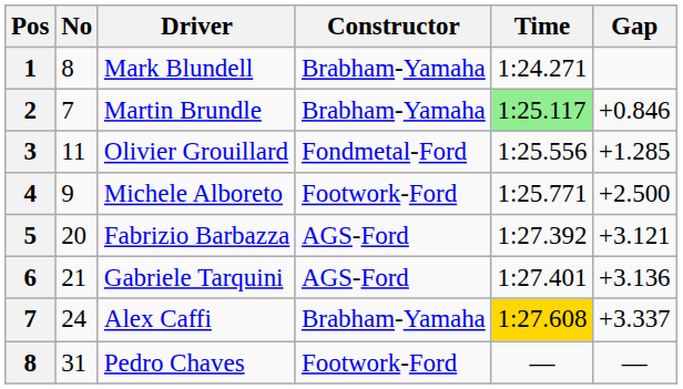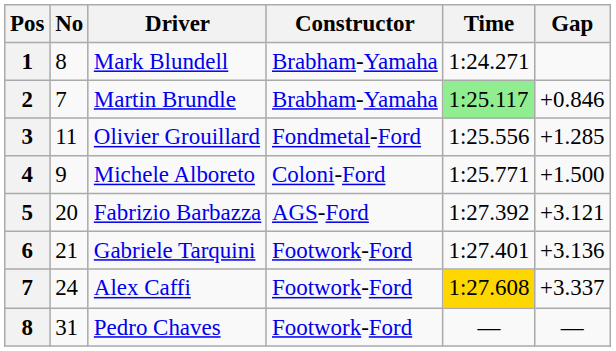 <table class="wikitable sortable" style="font-size: 95%;">
 <tr>
 <th>Pos</th>
 <th>No</th>
 <th>Driver</th>
 <th>Constructor</th>
 <th>Time</th>
 <th>Gap</th>
 </tr>
 <tr>
 <th>1</th>
 <td>8</td>
 <td> <a href='#'>Mark Blundell</a></td>
 <td><a href='#'>Brabham</a>-<a href='#'>Yamaha</a></td>
 <td>1:24.271</td>
 <td></td>
 </tr>
 <tr>
 <th>2</th>
 <td>7</td>
 <td> <a href='#'>Martin Brundle</a></td>
 <td><a href='#'>Brabham</a>-<a href='#'>Yamaha</a></td>
 <td style="background: lightgreen;">1:25.117</td>
 <td>+0.846</td>
 </tr>
 <tr>
 <th>3</th>
 <td>11</td>
 <td> <a href='#'>Olivier Grouillard</a></td>
 <td><a href='#'>Fondmetal</a>-<a href='#'>Ford</a></td>
 <td>1:25.556</td>
 <td>+1.285</td>
 </tr>
 <tr>
 <th>4</th>
 <td>9</td>
 <td> <a href='#'>Michele Alboreto</a></td>
-<td><a href='#'>Footwork</a>-<a href='#'>Ford</a></td>
+<td><a href='#'>Coloni</a>-<a href='#'>Ford</a></td>
 <td>1:25.771</td>
-<td>+2.500</td>
+<td>+1.500</td>
 </tr>
 <tr>
 <th>5</th>
 <td>20</td>
 <td> <a href='#'>Fabrizio Barbazza</a></td>
 <td><a href='#'>AGS</a>-<a href='#'>Ford</a></td>
 <td>1:27.392</td>
 <td>+3.121</td>
 </tr>
 <tr>
 <th>6</th>
 <td>21</td>
 <td> <a href='#'>Gabriele Tarquini</a></td>
-<td><a href='#'>AGS</a>-<a href='#'>Ford</a></td>
+<td><a href='#'>Footwork</a>-<a href='#'>Ford</a></td>
 <td>1:27.401</td>
 <td>+3.136</td>
 </tr>
 <tr>
 <th>7</th>
 <td>24</td>
 <td> <a href='#'>Alex Caffi</a></td>
-<td><a href='#'>Brabham</a>-<a href='#'>Yamaha</a></td>
+<td><a href='#'>Footwork</a>-<a href='#'>Ford</a></td>
 <td style="background: gold;">1:27.608</td>
 <td>+3.337</td>
 </tr>
 <tr>
 <th>8</th>
 <td>31</td>
 <td> <a href='#'>Pedro Chaves</a></td>
 <td><a href='#'>Footwork</a>-<a href='#'>Ford</a></td>
 <td align="center">—</td>
 <td align="center">—</td>
 </tr>
 </table>
